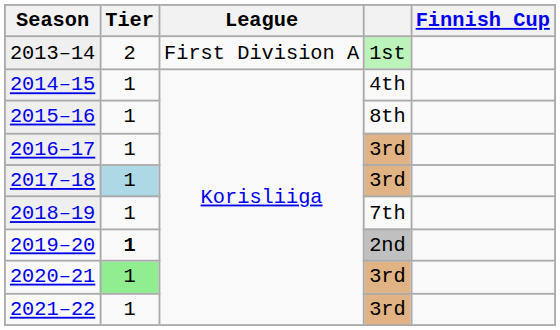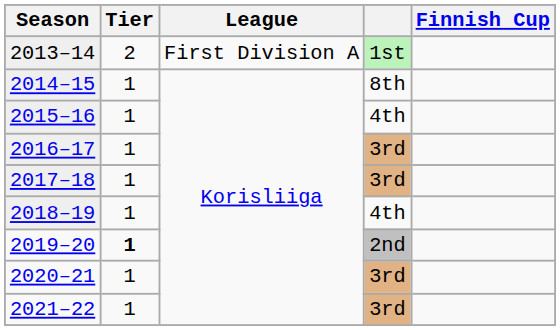 <table class="wikitable" style="font-size:85%; text-align:center;">
 <tr bgcolor=>
 <th>Season</th>
 <th>Tier</th>
 <th>League</th>
 <th></th>
 <th><a href='#'>Finnish Cup</a></th>
 </tr>
 <tr>
 <td style="background:#efefef;">2013–14</td>
 <td align="center">2</td>
 <td>First Division A</td>
 <td align="center" bgcolor=#BBF3BB>1st</td>
 <td></td>
 </tr>
 <tr>
 <td style="background:#efefef;"><a href='#'>2014–15</a></td>
 <td align="center">1</td>
 <td rowspan="8"><a href='#'>Korisliiga</a></td>
-<td align="center">4th</td>
+<td align="center">8th</td>
 <td></td>
 </tr>
 <tr>
 <td style="background:#efefef;"><a href='#'>2015–16</a></td>
 <td align="center">1</td>
-<td align="center">8th</td>
+<td align="center">4th</td>
 <td></td>
 </tr>
 <tr>
 <td style="background:#efefef;"><a href='#'>2016–17</a></td>
 <td align="center">1</td>
 <td align="center" bgcolor=#e1b384>3rd</td>
 <td></td>
 </tr>
 <tr>
 <td style="background:#efefef;"><a href='#'>2017–18</a></td>
-<td align="center" style="background: lightblue;">1</td>
+<td align="center">1</td>
 <td align="center" bgcolor=#e1b384>3rd</td>
 <td></td>
 </tr>
 <tr>
 <td style="background:#efefef;"><a href='#'>2018–19</a></td>
 <td align="center">1</td>
-<td align="center">7th</td>
+<td align="center">4th</td>
 <td></td>
 </tr>
 <tr>
 <td><a href='#'>2019–20</a></td>
 <td><strong>1</strong></td>
 <td align="center" bgcolor=silver>2nd</td>
 <td></td>
 </tr>
 <tr>
 <td><a href='#'>2020–21</a></td>
-<td style="background: lightgreen;">1</td>
+<td>1</td>
 <td align="center" bgcolor=#e1b384>3rd</td>
 <td></td>
 </tr>
 <tr>
 <td><a href='#'>2021–22</a></td>
 <td>1</td>
 <td align="center" bgcolor=#e1b384>3rd</td>
 <td></td>
 </tr>
 </table>
